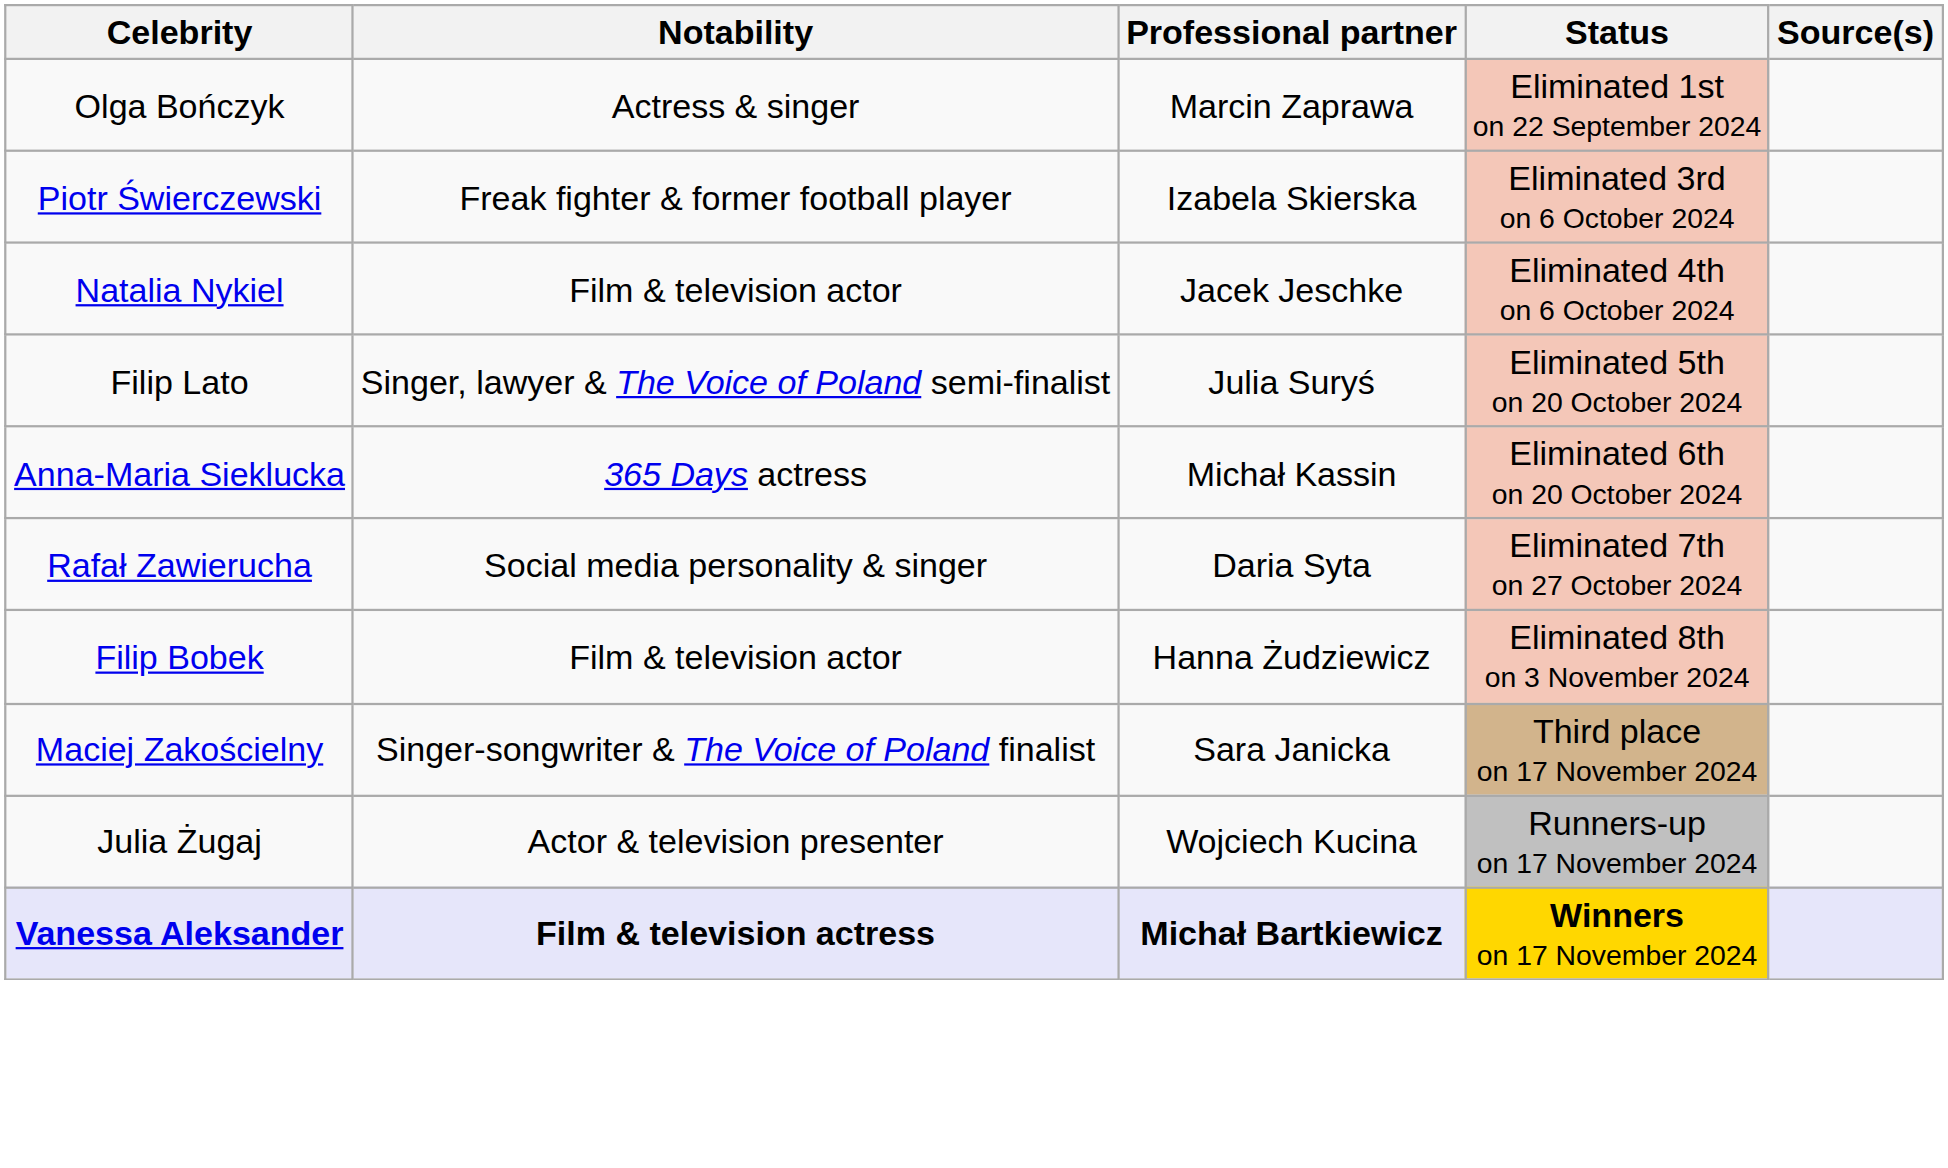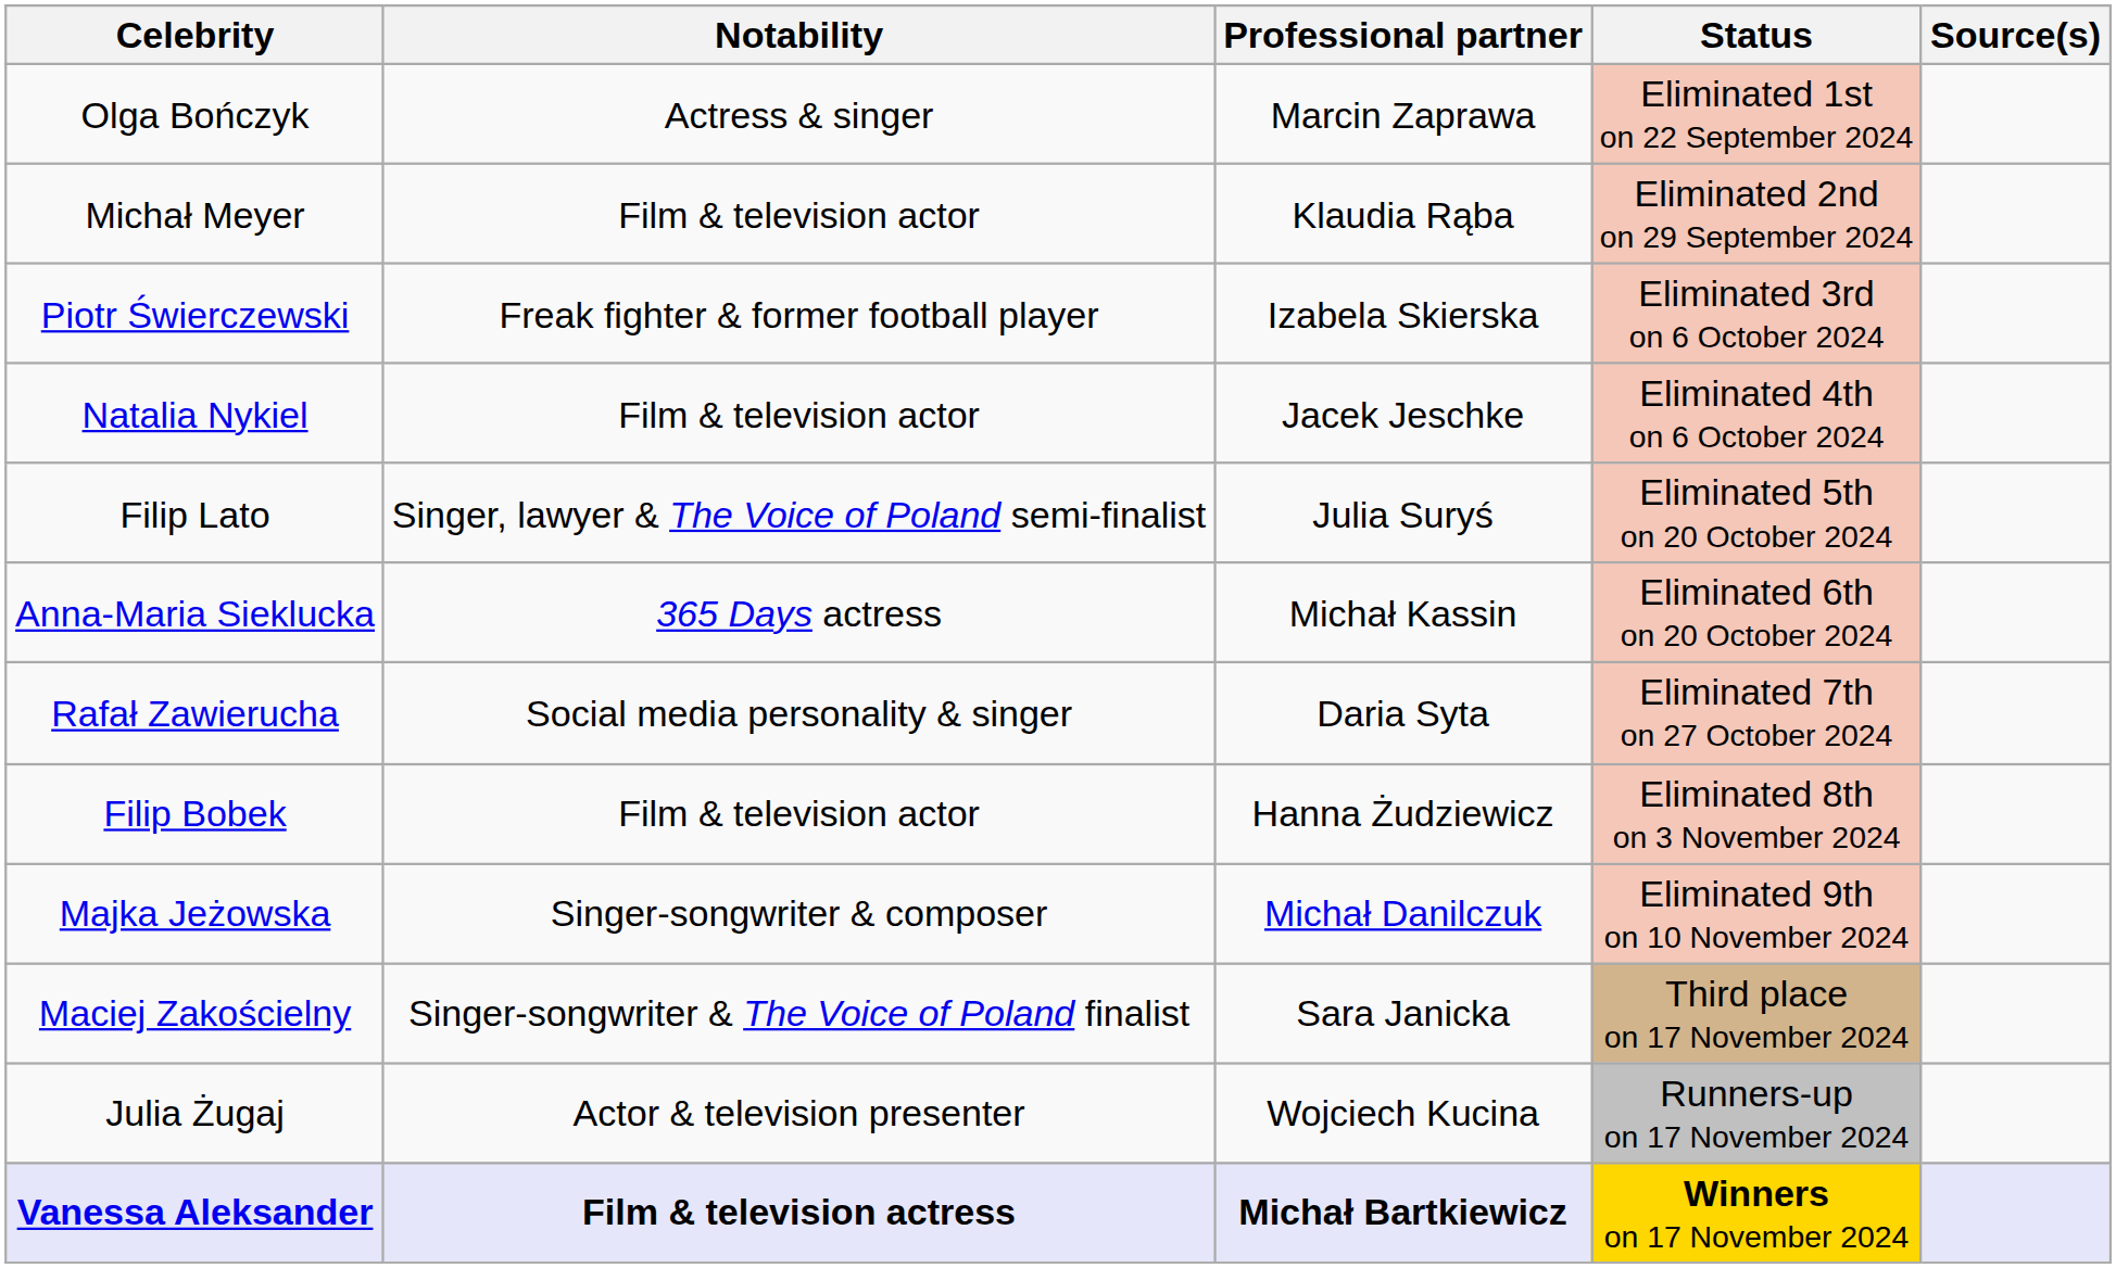 <table class="wikitable plainrowheaders sortable" style="margin:auto; text-align:center; font-size:95%;">
 <tr>
 <th scope="col">Celebrity</th>
 <th scope="col">Notability</th>
 <th scope="col">Professional partner</th>
 <th scope="col">Status</th>
 <th scope="col">Source(s)</th>
 </tr>
 <tr>
 <td scope="row">Olga Bończyk</td>
 <td>Actress & singer</td>
 <td>Marcin Zaprawa</td>
 <td style="background:#f4c7b8;">Eliminated 1st<br><small>on 22 September 2024</small></td>
+<td></td>
+</tr>
+<tr>
+<td scope="row">Michał Meyer</td>
+<td>Film & television actor</td>
+<td>Klaudia Rąba</td>
+<td style="background:#f4c7b8;">Eliminated 2nd<br><small>on 29 September 2024</small></td>
 <td></td>
 </tr>
 <tr>
 <td scope="row"><a href='#'>Piotr Świerczewski</a></td>
 <td>Freak fighter & former football player</td>
 <td>Izabela Skierska</td>
 <td style="background:#f4c7b8;">Eliminated 3rd<br><small>on 6 October 2024</small></td>
 <td></td>
 </tr>
 <tr>
 <td scope="row"><a href='#'>Natalia Nykiel</a></td>
 <td>Film & television actor</td>
 <td>Jacek Jeschke</td>
 <td style="background:#f4c7b8;">Eliminated 4th<br><small>on 6 October 2024</small></td>
 <td></td>
 </tr>
 <tr>
 <td scope="row">Filip Lato</td>
 <td>Singer, lawyer & <em><a href='#'>The Voice of Poland</a></em> semi-finalist</td>
 <td>Julia Suryś</td>
 <td style="background:#f4c7b8;">Eliminated 5th<br><small>on 20 October 2024</small></td>
 <td></td>
 </tr>
 <tr>
 <td scope="row"><a href='#'>Anna-Maria Sieklucka</a></td>
 <td><em><a href='#'>365 Days</a></em> actress</td>
 <td>Michał Kassin</td>
 <td style="background:#f4c7b8;">Eliminated 6th<br><small>on 20 October 2024</small></td>
 <td></td>
 </tr>
 <tr>
 <td scope="row"><a href='#'>Rafał Zawierucha</a></td>
 <td>Social media personality & singer</td>
 <td>Daria Syta</td>
 <td style="background:#f4c7b8;">Eliminated 7th<br><small>on 27 October 2024</small></td>
 <td></td>
 </tr>
 <tr>
 <td scope="row"><a href='#'>Filip Bobek</a></td>
 <td>Film & television actor</td>
 <td>Hanna Żudziewicz</td>
 <td style="background:#f4c7b8;">Eliminated 8th<br><small>on 3 November 2024</small></td>
 <td></td>
 </tr>
 <tr>
+<td scope="row"><a href='#'>Majka Jeżowska</a></td>
+<td>Singer-songwriter & composer</td>
+<td><a href='#'>Michał Danilczuk</a></td>
+<td style="background:#f4c7b8;">Eliminated 9th<br><small>on 10 November 2024</small></td>
+<td></td>
+</tr>
+<tr>
 <td scope="row"><a href='#'>Maciej Zakościelny</a></td>
 <td>Singer-songwriter & <em><a href='#'>The Voice of Poland</a></em> finalist</td>
 <td>Sara Janicka</td>
 <td bgcolor="tan">Third place<br><small>on 17 November 2024</small></td>
 <td></td>
 </tr>
 <tr>
 <td scope="row">Julia Żugaj</td>
 <td>Actor & television presenter</td>
 <td>Wojciech Kucina</td>
 <td bgcolor="silver">Runners-up<br><small>on 17 November 2024</small></td>
 <td></td>
 </tr>
 <tr>
 <td style="background:lavender;"><strong><a href='#'>Vanessa Aleksander</a></strong></td>
 <td style="background:lavender;"><strong>Film & television actress</strong></td>
 <td style="background:lavender;"><strong>Michał Bartkiewicz</strong></td>
 <td bgcolor="gold"><strong>Winners<br></strong><small>on 17 November 2024</small></td>
 <td style="background:lavender;"></td>
 </tr>
 </table>
